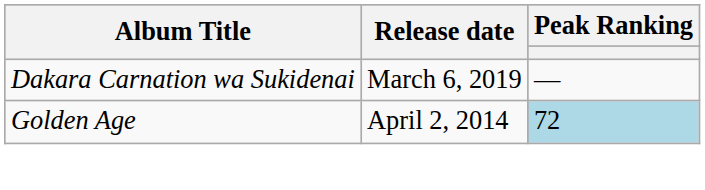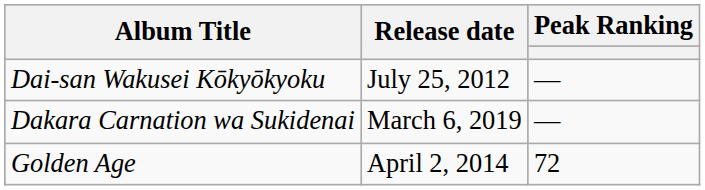 <table class="wikitable">
 <tr>
 <th rowspan="2">Album Title</th>
 <th rowspan="2">Release date</th>
 <th>Peak Ranking</th>
 </tr>
 <tr>
 <th><strong></strong></th>
 </tr>
 <tr>
+<td><em>Dai-san Wakusei Kōkyōkyoku</em></td>
+<td>July 25, 2012</td>
+<td>—</td>
+</tr>
+<tr>
 <td><em>Dakara Carnation wa Sukidenai</em></td>
 <td>March 6, 2019</td>
 <td>—</td>
 </tr>
 <tr>
 <td><em>Golden Age</em></td>
 <td>April 2, 2014</td>
-<td style="background: lightblue;">72</td>
+<td>72</td>
 </tr>
 </table>
